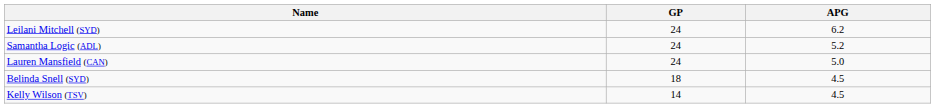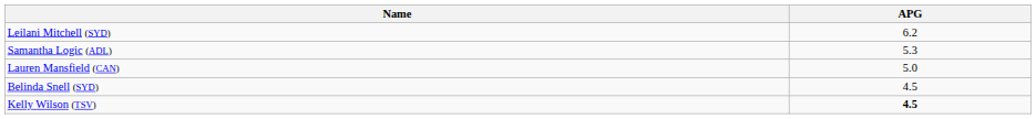 <table class=wikitable width="90%">
 <tr>
 <th width="65%">Name</th>
-<th width="15%">GP</th>
 <th width="20%">APG</th>
 </tr>
 <tr>
 <td> <a href='#'>Leilani Mitchell</a> <small>(<a href='#'>SYD</a>)</small></td>
-<td align=center>24</td>
 <td align=center>6.2</td>
 </tr>
 <tr>
 <td> <a href='#'>Samantha Logic</a> <small>(<a href='#'>ADL</a>)</small></td>
-<td align=center>24</td>
-<td align=center>5.2</td>
+<td align=center>5.3</td>
 </tr>
 <tr>
 <td> <a href='#'>Lauren Mansfield</a> <small>(<a href='#'>CAN</a>)</small></td>
-<td align=center>24</td>
 <td align=center>5.0</td>
 </tr>
 <tr>
 <td> <a href='#'>Belinda Snell</a> <small>(<a href='#'>SYD</a>)</small></td>
-<td align=center>18</td>
 <td align=center>4.5</td>
 </tr>
 <tr>
 <td> <a href='#'>Kelly Wilson</a> <small>(<a href='#'>TSV</a>)</small></td>
-<td align=center>14</td>
-<td align=center>4.5</td>
+<td align=center><strong>4.5</strong></td>
 </tr>
 </table>
